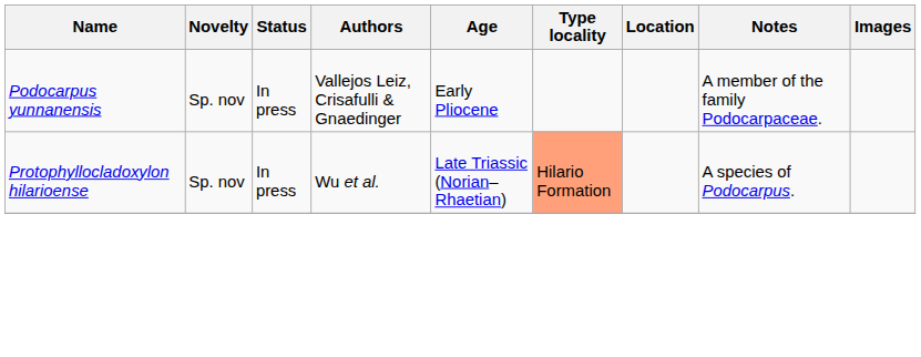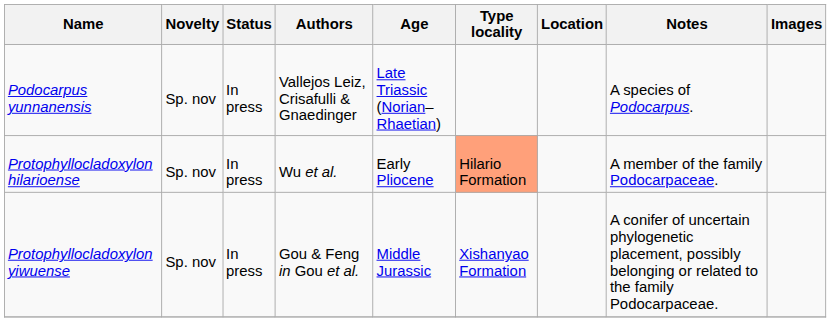 <table class="wikitable sortable" align="center" width="100%">
 <tr>
 <th>Name</th>
 <th>Novelty</th>
 <th>Status</th>
 <th>Authors</th>
 <th>Age</th>
 <th>Type locality</th>
 <th>Location</th>
 <th>Notes</th>
 <th>Images</th>
 </tr>
 <tr>
 <td><br><em><a href='#'>Podocarpus yunnanensis</a></em></td>
 <td><br>Sp. nov</td>
 <td><br>In press</td>
 <td><br>Vallejos Leiz, Crisafulli & Gnaedinger</td>
-<td><br>Early <a href='#'>Pliocene</a></td>
+<td><br><a href='#'>Late Triassic</a> (<a href='#'>Norian</a>–<a href='#'>Rhaetian</a>)</td>
 <td></td>
 <td><br></td>
-<td><br>A member of the family <a href='#'>Podocarpaceae</a>.</td>
+<td><br>A species of <em><a href='#'>Podocarpus</a></em>.</td>
 <td></td>
 </tr>
 <tr>
 <td><br><em><a href='#'>Protophyllocladoxylon hilarioense</a></em></td>
 <td><br>Sp. nov</td>
 <td><br>In press</td>
 <td><br>Wu <em>et al.</em></td>
-<td><br><a href='#'>Late Triassic</a> (<a href='#'>Norian</a>–<a href='#'>Rhaetian</a>)</td>
+<td><br>Early <a href='#'>Pliocene</a></td>
 <td style="background: lightsalmon;"><br>Hilario Formation</td>
 <td><br></td>
-<td><br>A species of <em><a href='#'>Podocarpus</a></em>.</td>
+<td><br>A member of the family <a href='#'>Podocarpaceae</a>.</td>
+<td></td>
+</tr>
+<tr>
+<td><br><em><a href='#'>Protophyllocladoxylon yiwuense</a></em></td>
+<td><br>Sp. nov</td>
+<td><br>In press</td>
+<td><br>Gou & Feng <em>in</em> Gou <em>et al.</em></td>
+<td><br><a href='#'>Middle Jurassic</a></td>
+<td><br><a href='#'>Xishanyao Formation</a></td>
+<td><br></td>
+<td><br>A conifer of uncertain phylogenetic placement, possibly belonging or related to the family Podocarpaceae.</td>
 <td></td>
 </tr>
 <tr>
 </tr>
 </table>
